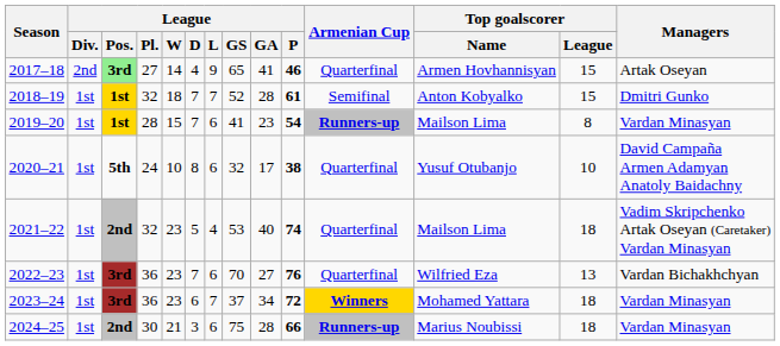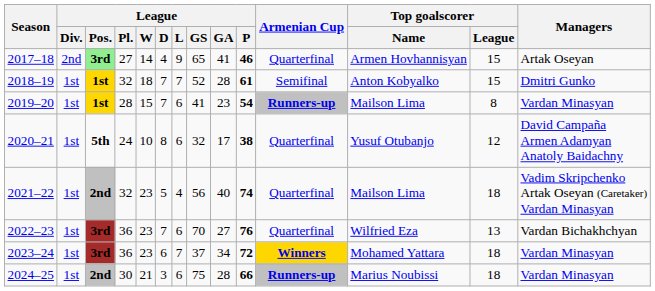 <table class="wikitable mw-collapsible mw-collapsed" align=center cellspacing="0" cellpadding="3" style="border:1px solid #AAAAAA;font-size:90%">
 <tr style="background:#efefef;">
 <th rowspan="2">Season</th>
 <th colspan="9">League</th>
 <th rowspan="2"><a href='#'>Armenian Cup</a></th>
 <th colspan="2">Top goalscorer</th>
 <th rowspan="2">Managers</th>
 </tr>
 <tr>
 <th>Div.</th>
 <th>Pos.</th>
 <th>Pl.</th>
 <th>W</th>
 <th>D</th>
 <th>L</th>
 <th>GS</th>
 <th>GA</th>
 <th>P</th>
 <th>Name</th>
 <th>League</th>
 </tr>
 <tr>
 <td align=center><a href='#'>2017–18</a></td>
 <td align=center><a href='#'>2nd</a></td>
 <td style="text-align:center; background:lightgreen;"><strong>3rd</strong></td>
 <td align=center>27</td>
 <td align=center>14</td>
 <td align=center>4</td>
 <td align=center>9</td>
 <td align=center>65</td>
 <td align=center>41</td>
 <td align=center><strong>46</strong></td>
 <td align=center><a href='#'>Quarterfinal</a></td>
 <td align=left> <a href='#'>Armen Hovhannisyan</a></td>
 <td align=center>15</td>
 <td align=left> Artak Oseyan</td>
 </tr>
 <tr>
 <td align=center><a href='#'>2018–19</a></td>
 <td align=center><a href='#'>1st</a></td>
 <td style="text-align:center; background:gold;"><strong>1st</strong></td>
 <td align=center>32</td>
 <td align=center>18</td>
 <td align=center>7</td>
 <td align=center>7</td>
 <td align=center>52</td>
 <td align=center>28</td>
 <td align=center><strong>61</strong></td>
 <td align=center><a href='#'>Semifinal</a></td>
 <td align=left> <a href='#'>Anton Kobyalko</a></td>
 <td align=center>15</td>
 <td align=left> <a href='#'>Dmitri Gunko</a></td>
 </tr>
 <tr>
 <td align=center><a href='#'>2019–20</a></td>
 <td align=center><a href='#'>1st</a></td>
 <td style="text-align:center; background:gold;"><strong>1st</strong></td>
 <td align=center>28</td>
 <td align=center>15</td>
 <td align=center>7</td>
 <td align=center>6</td>
 <td align=center>41</td>
 <td align=center>23</td>
 <td align=center><strong>54</strong></td>
 <td style="text-align:center; background:silver;"><strong><a href='#'>Runners-up</a></strong></td>
 <td align=left> <a href='#'>Mailson Lima</a></td>
 <td align=center>8</td>
 <td align=left> <a href='#'>Vardan Minasyan</a></td>
 </tr>
 <tr>
 <td align=center><a href='#'>2020–21</a></td>
 <td align=center><a href='#'>1st</a></td>
 <td align=center><strong>5th</strong></td>
 <td align=center>24</td>
 <td align=center>10</td>
 <td align=center>8</td>
 <td align=center>6</td>
 <td align=center>32</td>
 <td align=center>17</td>
 <td align=center><strong>38</strong></td>
 <td align=center><a href='#'>Quarterfinal</a></td>
 <td align=left> <a href='#'>Yusuf Otubanjo</a></td>
-<td align=center>10</td>
+<td align=center>12</td>
 <td align=left> <a href='#'>David Campaña</a> <br>  <a href='#'>Armen Adamyan</a>  <br>  <a href='#'>Anatoly Baidachny</a></td>
 </tr>
 <tr>
 <td align=center><a href='#'>2021–22</a></td>
 <td align=center><a href='#'>1st</a></td>
 <td style="text-align:center; background:silver;"><strong>2nd</strong></td>
 <td align=center>32</td>
 <td align=center>23</td>
 <td align=center>5</td>
 <td align=center>4</td>
-<td align=center>53</td>
+<td align=center>56</td>
 <td align=center>40</td>
 <td align=center><strong>74</strong></td>
 <td align=center><a href='#'>Quarterfinal</a></td>
 <td align=left> <a href='#'>Mailson Lima</a></td>
 <td align=center>18</td>
 <td align=left> <a href='#'>Vadim Skripchenko</a> <br>  Artak Oseyan <small> (Caretaker)</small> <br>  <a href='#'>Vardan Minasyan</a></td>
 </tr>
 <tr>
 <td align=center><a href='#'>2022–23</a></td>
 <td align=center><a href='#'>1st</a></td>
 <td style="text-align:center; background:brown;"><strong>3rd</strong></td>
 <td align=center>36</td>
 <td align=center>23</td>
 <td align=center>7</td>
 <td align=center>6</td>
 <td align=center>70</td>
 <td align=center>27</td>
 <td align=center><strong>76</strong></td>
 <td align=center><a href='#'>Quarterfinal</a></td>
 <td align=left> <a href='#'>Wilfried Eza</a></td>
 <td align=center>13</td>
 <td align=left> Vardan Bichakhchyan</td>
 </tr>
 <tr>
 <td align=center><a href='#'>2023–24</a></td>
 <td align=center><a href='#'>1st</a></td>
 <td style="text-align:center; background:brown;"><strong>3rd</strong></td>
 <td align=center>36</td>
 <td align=center>23</td>
 <td align=center>6</td>
 <td align=center>7</td>
 <td align=center>37</td>
 <td align=center>34</td>
 <td align=center><strong>72</strong></td>
 <td style="text-align:center; background:gold;"><strong><a href='#'>Winners</a></strong></td>
 <td align=left> <a href='#'>Mohamed Yattara</a></td>
 <td align=center>18</td>
 <td align=left> <a href='#'>Vardan Minasyan</a></td>
 </tr>
 <tr>
 <td align=center><a href='#'>2024–25</a></td>
 <td align=center><a href='#'>1st</a></td>
 <td style="text-align:center; background:silver;"><strong>2nd</strong></td>
 <td align=center>30</td>
 <td align=center>21</td>
 <td align=center>3</td>
 <td align=center>6</td>
 <td align=center>75</td>
 <td align=center>28</td>
 <td align=center><strong>66</strong></td>
 <td style="text-align:center; background:silver;"><strong><a href='#'>Runners-up</a></strong></td>
 <td align=left> <a href='#'>Marius Noubissi</a></td>
 <td align=center>18</td>
 <td align=left> <a href='#'>Vardan Minasyan</a></td>
 </tr>
 </table>
